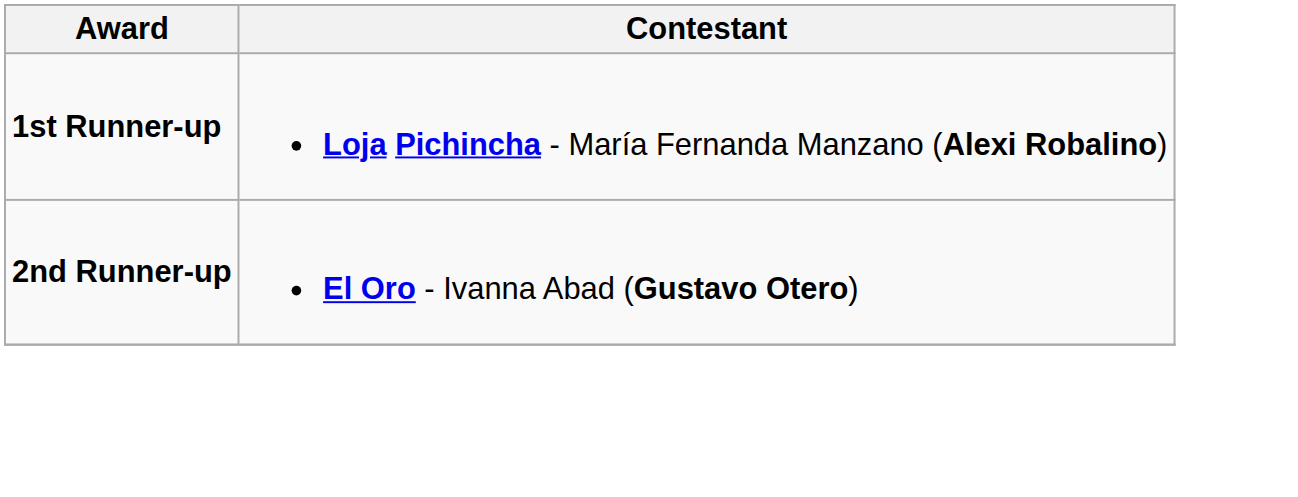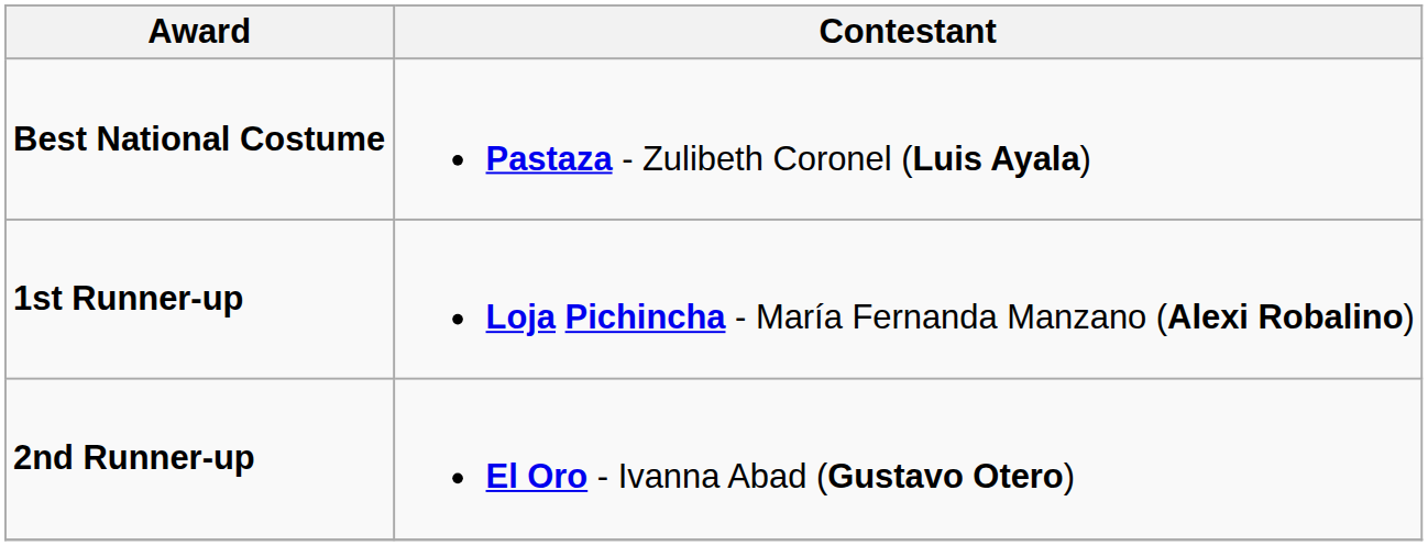 <table class="wikitable">
 <tr>
 <th>Award</th>
 <th>Contestant</th>
+</tr>
+<tr>
+<td><strong>Best National Costume</strong></td>
+<td><br><ul><li><strong> <a href='#'>Pastaza</a></strong> - Zulibeth Coronel (<strong>Luis Ayala</strong>)</li></ul></td>
 </tr>
 <tr>
 <td><strong>1st Runner-up</strong></td>
 <td><br><ul><li><strong> <a href='#'>Loja</a> <a href='#'>Pichincha</a></strong> - María Fernanda Manzano (<strong>Alexi Robalino</strong>)</li></ul></td>
 </tr>
 <tr>
 <td><strong>2nd Runner-up</strong></td>
 <td><br><ul><li><strong> <a href='#'>El Oro</a></strong> - Ivanna Abad (<strong>Gustavo Otero</strong>)</li></ul></td>
 </tr>
 <tr>
 </tr>
 </table>
